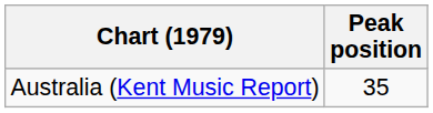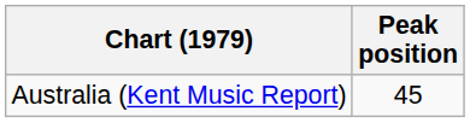 <table class="wikitable">
 <tr>
 <th>Chart (1979)</th>
 <th>Peak<br>position</th>
 </tr>
 <tr>
 <td>Australia (<a href='#'>Kent Music Report</a>)</td>
-<td style="text-align:center;">35</td>
+<td style="text-align:center;">45</td>
 </tr>
 </table>
